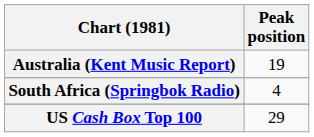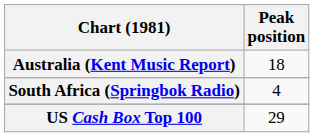 <table class="wikitable sortable plainrowheaders" style="text-align:center">
 <tr>
 <th>Chart (1981)</th>
 <th>Peak<br>position</th>
 </tr>
 <tr>
 <th scope="row">Australia (<a href='#'>Kent Music Report</a>)</th>
-<td>19</td>
+<td>18</td>
 </tr>
 <tr>
 </tr>
 <tr>
 </tr>
 <tr>
 <th scope="row">South Africa (<a href='#'>Springbok Radio</a>)</th>
 <td>4</td>
 </tr>
 <tr>
 </tr>
 <tr>
 </tr>
 <tr>
 </tr>
 <tr>
 <th scope="row">US <a href='#'><em>Cash Box</em> Top 100</a></th>
 <td>29</td>
 </tr>
 </table>
